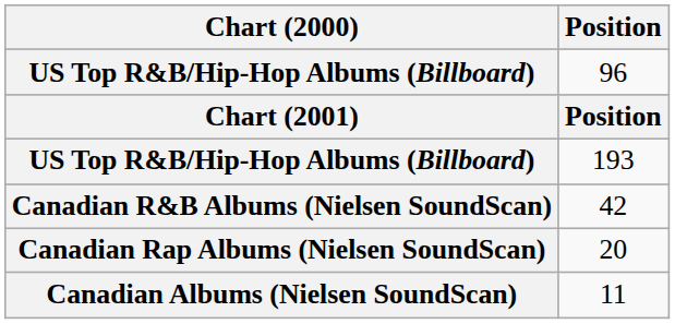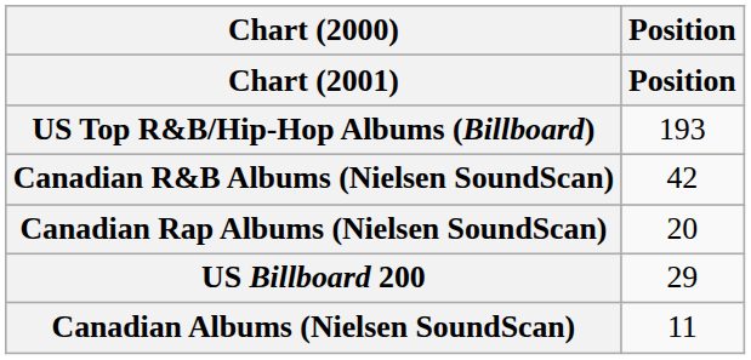 <table class="wikitable plainrowheaders" style="text-align:center">
 <tr>
 <th scope="col">Chart (2000)</th>
 <th scope="col">Position</th>
-</tr>
-<tr>
-<th scope="row">US Top R&B/Hip-Hop Albums (<em>Billboard</em>)</th>
-<td>96</td>
 </tr>
 <tr>
 <th scope="col">Chart (2001)</th>
 <th scope="col">Position</th>
 </tr>
 <tr>
 <th scope="row">US Top R&B/Hip-Hop Albums (<em>Billboard</em>)</th>
 <td>193</td>
 </tr>
 <tr>
 <th scope="row">Canadian R&B Albums (Nielsen SoundScan)</th>
 <td>42</td>
 </tr>
 <tr>
 <th scope="row">Canadian Rap Albums (Nielsen SoundScan)</th>
 <td>20</td>
 </tr>
 <tr>
+<th scope="row">US <em>Billboard</em> 200</th>
+<td>29</td>
+</tr>
+<tr>
 <th scope="row">Canadian Albums (Nielsen SoundScan)</th>
 <td>11</td>
 </tr>
 </table>
